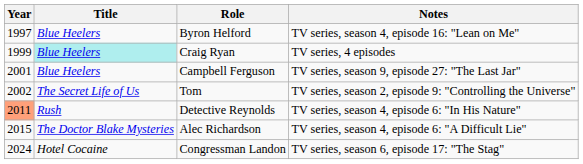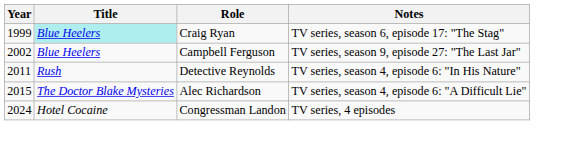 <table class=wikitable>
 <tr>
 <th>Year</th>
 <th>Title</th>
 <th>Role</th>
 <th>Notes</th>
 </tr>
 <tr>
-<td>1997</td>
-<td><em><a href='#'>Blue Heelers</a></em></td>
-<td>Byron Helford</td>
-<td>TV series, season 4, episode 16: "Lean on Me"</td>
-</tr>
-<tr>
 <td>1999</td>
 <td style="background: paleturquoise;"><em><a href='#'>Blue Heelers</a></em></td>
 <td>Craig Ryan</td>
-<td>TV series, 4 episodes</td>
+<td>TV series, season 6, episode 17: "The Stag"</td>
 </tr>
 <tr>
-<td>2001</td>
+<td>2002</td>
 <td><em><a href='#'>Blue Heelers</a></em></td>
 <td>Campbell Ferguson</td>
 <td>TV series, season 9, episode 27: "The Last Jar"</td>
 </tr>
 <tr>
-<td>2002</td>
-<td><em><a href='#'>The Secret Life of Us</a></em></td>
-<td>Tom</td>
-<td>TV series, season 2, episode 9: "Controlling the Universe"</td>
-</tr>
-<tr>
-<td style="background: lightsalmon;">2011</td>
+<td>2011</td>
 <td><em><a href='#'>Rush</a></em></td>
 <td>Detective Reynolds</td>
 <td>TV series, season 4, episode 6: "In His Nature"</td>
 </tr>
 <tr>
 <td>2015</td>
 <td><em><a href='#'>The Doctor Blake Mysteries</a></em></td>
 <td>Alec Richardson</td>
 <td>TV series, season 4, episode 6: "A Difficult Lie"</td>
 </tr>
 <tr>
 <td>2024</td>
 <td><em>Hotel Cocaine</em></td>
 <td>Congressman Landon</td>
-<td>TV series, season 6, episode 17: "The Stag"</td>
+<td>TV series, 4 episodes</td>
 </tr>
 </table>
